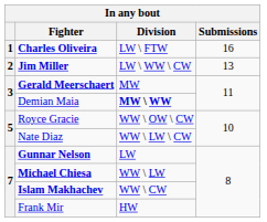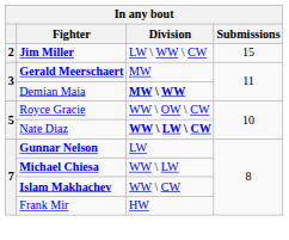 <table class=wikitable>
 <tr>
 <th colspan=4>In any bout</th>
 </tr>
 <tr>
 <th></th>
 <th>Fighter</th>
 <th>Division</th>
 <th>Submissions</th>
 </tr>
 <tr>
-<th>1</th>
-<td> <strong><a href='#'>Charles Oliveira</a></strong></td>
-<td><a href='#'>LW</a> \ <a href='#'>FTW</a></td>
-<td align=center>16</td>
-</tr>
-<tr>
 <th>2</th>
 <td> <strong><a href='#'>Jim Miller</a></strong></td>
 <td><a href='#'>LW</a> \ <a href='#'>WW</a> \ <a href='#'>CW</a></td>
-<td align=center>13</td>
+<td align=center>15</td>
 </tr>
 <tr>
 <th rowspan=2>3</th>
 <td> <strong><a href='#'>Gerald Meerschaert</a></strong></td>
 <td><a href='#'>MW</a></td>
 <td rowspan=2 align=center>11</td>
 </tr>
 <tr>
 <td> <a href='#'>Demian Maia</a></td>
 <td><strong><a href='#'>MW</a> \ <a href='#'>WW</a></strong></td>
 </tr>
 <tr>
 <th rowspan=2>5</th>
 <td> <a href='#'>Royce Gracie</a></td>
 <td><a href='#'>WW</a> \ <a href='#'>OW</a> \ <a href='#'>CW</a></td>
 <td rowspan=2 align=center>10</td>
 </tr>
 <tr>
 <td> <a href='#'>Nate Diaz</a></td>
-<td><a href='#'>WW</a> \ <a href='#'>LW</a> \ <a href='#'>CW</a></td>
+<td><strong><a href='#'>WW</a> \ <a href='#'>LW</a> \ <a href='#'>CW</a></strong></td>
 </tr>
 <tr>
 <th rowspan=4>7</th>
 <td> <strong><a href='#'>Gunnar Nelson</a></strong></td>
 <td><a href='#'>LW</a></td>
 <td rowspan=4 align=center>8</td>
 </tr>
 <tr>
 <td> <strong><a href='#'>Michael Chiesa</a></strong></td>
 <td><a href='#'>WW</a> \ <a href='#'>LW</a></td>
 </tr>
 <tr>
 <td> <strong><a href='#'>Islam Makhachev</a></strong></td>
 <td><a href='#'>WW</a> \ <a href='#'>CW</a></td>
 </tr>
 <tr>
 <td> <a href='#'>Frank Mir</a></td>
 <td><a href='#'>HW</a></td>
 </tr>
 </table>
